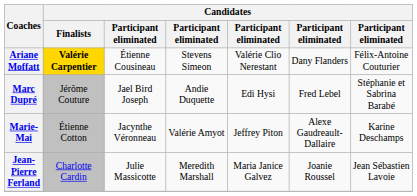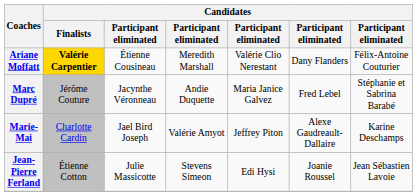 <table class="wikitable center" style="text-align:center; font-size:90%">
 <tr>
 <th rowspan="2" width="50">Coaches</th>
 <th colspan="7">Candidates</th>
 </tr>
 <tr>
 <th width="100">Finalists</th>
 <th width="100">Participant eliminated</th>
 <th width="100">Participant eliminated</th>
 <th width="100">Participant eliminated</th>
 <th width="100">Participant eliminated</th>
 <th width="100">Participant eliminated</th>
 </tr>
 <tr>
 <th><a href='#'>Ariane Moffatt</a></th>
 <td style="background: gold"><strong>Valérie Carpentier</strong></td>
 <td>Étienne Cousineau</td>
-<td>Stevens Simeon</td>
+<td>Meredith Marshall</td>
 <td>Valérie Clio Nerestant</td>
 <td>Dany Flanders</td>
 <td>Félix-Antoine Couturier</td>
 </tr>
 <tr>
 <th><a href='#'>Marc Dupré</a></th>
 <td style="background: silver">Jérôme Couture</td>
-<td>Jael Bird Joseph</td>
+<td>Jacynthe Véronneau</td>
 <td>Andie Duquette</td>
-<td>Edi Hysi</td>
+<td>Maria Janice Galvez</td>
 <td>Fred Lebel</td>
 <td>Stéphanie et Sabrina Barabé</td>
 </tr>
 <tr>
 <th><a href='#'>Marie-Mai</a></th>
-<td style="background: silver">Étienne Cotton</td>
-<td>Jacynthe Véronneau</td>
+<td style="background: silver"><a href='#'>Charlotte Cardin</a></td>
+<td>Jael Bird Joseph</td>
 <td>Valérie Amyot</td>
 <td>Jeffrey Piton</td>
 <td>Alexe Gaudreault-Dallaire</td>
 <td>Karine Deschamps</td>
 </tr>
 <tr>
 <th><a href='#'>Jean-Pierre Ferland</a></th>
-<td style="background: silver"><a href='#'>Charlotte Cardin</a></td>
+<td style="background: silver">Étienne Cotton</td>
 <td>Julie Massicotte</td>
-<td>Meredith Marshall</td>
-<td>Maria Janice Galvez</td>
+<td>Stevens Simeon</td>
+<td>Edi Hysi</td>
 <td>Joanie Roussel</td>
 <td>Jean Sébastien Lavoie</td>
 </tr>
 <tr>
 </tr>
 </table>
